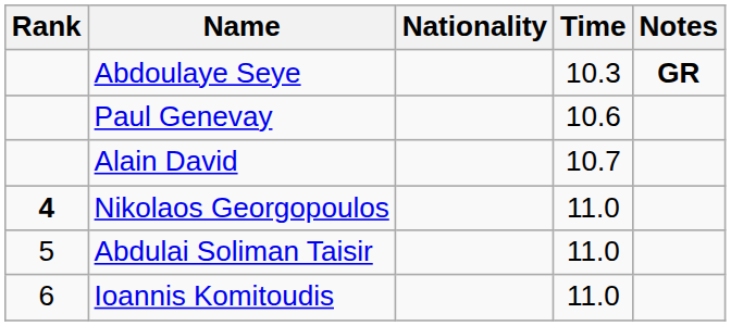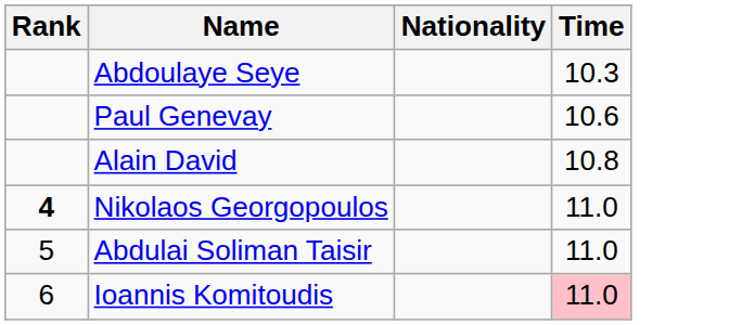 <table class="wikitable sortable" style="text-align:center">
 <tr>
 <th>Rank</th>
 <th>Name</th>
 <th>Nationality</th>
 <th>Time</th>
-<th>Notes</th>
 </tr>
 <tr>
 <td></td>
 <td align=left><a href='#'>Abdoulaye Seye</a></td>
 <td align=left></td>
 <td>10.3</td>
-<td><strong>GR</strong></td>
 </tr>
 <tr>
 <td></td>
 <td align=left><a href='#'>Paul Genevay</a></td>
 <td align=left></td>
 <td>10.6</td>
-<td></td>
 </tr>
 <tr>
 <td></td>
 <td align=left><a href='#'>Alain David</a></td>
 <td align=left></td>
-<td>10.7</td>
-<td></td>
+<td>10.8</td>
 </tr>
 <tr>
 <td><strong>4</strong></td>
 <td align=left><a href='#'>Nikolaos Georgopoulos</a></td>
 <td align=left></td>
 <td>11.0</td>
-<td></td>
 </tr>
 <tr>
 <td>5</td>
 <td align=left><a href='#'>Abdulai Soliman Taisir</a></td>
 <td align=left></td>
 <td>11.0</td>
-<td></td>
 </tr>
 <tr>
 <td>6</td>
 <td align=left><a href='#'>Ioannis Komitoudis</a></td>
 <td align=left></td>
-<td>11.0</td>
-<td></td>
+<td style="background: pink;">11.0</td>
 </tr>
 </table>
